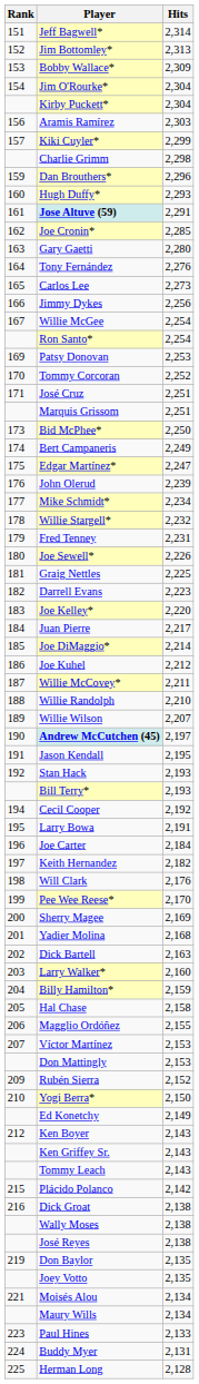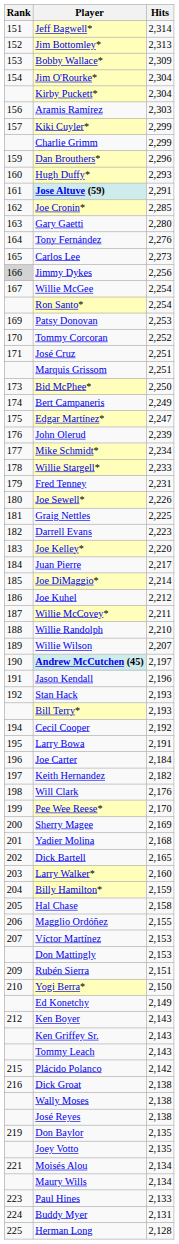 <table class="wikitable" style="float:left;">
 <tr style="white-space: nowrap;">
 <th>Rank</th>
 <th>Player</th>
 <th>Hits</th>
 </tr>
 <tr>
 <td>151</td>
 <td style="background:#ffffbb;"><a href='#'>Jeff Bagwell</a>*</td>
 <td>2,314</td>
 </tr>
 <tr>
 <td>152</td>
 <td style="background:#ffffbb;"><a href='#'>Jim Bottomley</a>*</td>
 <td>2,313</td>
 </tr>
 <tr>
 <td>153</td>
 <td style="background:#ffffbb;"><a href='#'>Bobby Wallace</a>*</td>
 <td>2,309</td>
 </tr>
 <tr>
 <td>154</td>
 <td style="background:#ffffbb;"><a href='#'>Jim O'Rourke</a>*</td>
 <td>2,304</td>
 </tr>
 <tr>
 <td></td>
 <td style="background:#ffffbb;"><a href='#'>Kirby Puckett</a>*</td>
 <td>2,304</td>
 </tr>
 <tr>
 <td>156</td>
 <td><a href='#'>Aramis Ramírez</a></td>
 <td>2,303</td>
 </tr>
 <tr>
 <td>157</td>
 <td style="background:#ffffbb;"><a href='#'>Kiki Cuyler</a>*</td>
 <td>2,299</td>
 </tr>
 <tr>
 <td></td>
 <td><a href='#'>Charlie Grimm</a></td>
-<td>2,298</td>
+<td>2,299</td>
 </tr>
 <tr>
 <td>159</td>
 <td style="background:#ffffbb;"><a href='#'>Dan Brouthers</a>*</td>
 <td>2,296</td>
 </tr>
 <tr>
 <td>160</td>
 <td style="background:#ffffbb;"><a href='#'>Hugh Duffy</a>*</td>
 <td>2,293</td>
 </tr>
 <tr>
 <td>161</td>
 <td scope="row" style="background:#cfecec;"><strong><a href='#'>Jose Altuve</a> (59)</strong></td>
 <td>2,291</td>
 </tr>
 <tr>
 <td>162</td>
 <td style="background:#ffffbb;"><a href='#'>Joe Cronin</a>*</td>
 <td>2,285</td>
 </tr>
 <tr>
 <td>163</td>
 <td><a href='#'>Gary Gaetti</a></td>
 <td>2,280</td>
 </tr>
 <tr>
 <td>164</td>
 <td><a href='#'>Tony Fernández</a></td>
 <td>2,276</td>
 </tr>
 <tr>
 <td>165</td>
 <td><a href='#'>Carlos Lee</a></td>
 <td>2,273</td>
 </tr>
 <tr>
-<td>166</td>
+<td style="background: lightgrey;">166</td>
 <td><a href='#'>Jimmy Dykes</a></td>
 <td>2,256</td>
 </tr>
 <tr>
 <td>167</td>
 <td><a href='#'>Willie McGee</a></td>
 <td>2,254</td>
 </tr>
 <tr>
 <td></td>
 <td style="background:#ffffbb;"><a href='#'>Ron Santo</a>*</td>
 <td>2,254</td>
 </tr>
 <tr>
 <td>169</td>
 <td><a href='#'>Patsy Donovan</a></td>
 <td>2,253</td>
 </tr>
 <tr>
 <td>170</td>
 <td><a href='#'>Tommy Corcoran</a></td>
 <td>2,252</td>
 </tr>
 <tr>
 <td>171</td>
 <td><a href='#'>José Cruz</a></td>
 <td>2,251</td>
 </tr>
 <tr>
 <td></td>
 <td><a href='#'>Marquis Grissom</a></td>
 <td>2,251</td>
 </tr>
 <tr>
 <td>173</td>
 <td style="background:#ffffbb;"><a href='#'>Bid McPhee</a>*</td>
 <td>2,250</td>
 </tr>
 <tr>
 <td>174</td>
 <td><a href='#'>Bert Campaneris</a></td>
 <td>2,249</td>
 </tr>
 <tr>
 <td>175</td>
 <td style="background:#ffffbb;"><a href='#'>Edgar Martínez</a>*</td>
 <td>2,247</td>
 </tr>
 <tr>
 <td>176</td>
 <td><a href='#'>John Olerud</a></td>
 <td>2,239</td>
 </tr>
 <tr>
 <td>177</td>
 <td style="background:#ffffbb;"><a href='#'>Mike Schmidt</a>*</td>
 <td>2,234</td>
 </tr>
 <tr>
 <td>178</td>
 <td style="background:#ffffbb;"><a href='#'>Willie Stargell</a>*</td>
-<td>2,232</td>
+<td>2,233</td>
 </tr>
 <tr>
 <td>179</td>
 <td><a href='#'>Fred Tenney</a></td>
 <td>2,231</td>
 </tr>
 <tr>
 <td>180</td>
 <td style="background:#ffffbb;"><a href='#'>Joe Sewell</a>*</td>
 <td>2,226</td>
 </tr>
 <tr>
 <td>181</td>
 <td><a href='#'>Graig Nettles</a></td>
 <td>2,225</td>
 </tr>
 <tr>
 <td>182</td>
 <td><a href='#'>Darrell Evans</a></td>
 <td>2,223</td>
 </tr>
 <tr>
 <td>183</td>
 <td style="background:#ffffbb;"><a href='#'>Joe Kelley</a>*</td>
 <td>2,220</td>
 </tr>
 <tr>
 <td>184</td>
 <td><a href='#'>Juan Pierre</a></td>
 <td>2,217</td>
 </tr>
 <tr>
 <td>185</td>
 <td style="background:#ffffbb;"><a href='#'>Joe DiMaggio</a>*</td>
 <td>2,214</td>
 </tr>
 <tr>
 <td>186</td>
 <td><a href='#'>Joe Kuhel</a></td>
 <td>2,212</td>
 </tr>
 <tr>
 <td>187</td>
 <td style="background:#ffffbb;"><a href='#'>Willie McCovey</a>*</td>
 <td>2,211</td>
 </tr>
 <tr>
 <td>188</td>
 <td><a href='#'>Willie Randolph</a></td>
 <td>2,210</td>
 </tr>
 <tr>
 <td>189</td>
 <td><a href='#'>Willie Wilson</a></td>
 <td>2,207</td>
 </tr>
 <tr>
 <td>190</td>
 <td style="background:#cfecec;"><strong><a href='#'>Andrew McCutchen</a> (45)</strong></td>
 <td>2,197</td>
 </tr>
 <tr>
 <td>191</td>
 <td><a href='#'>Jason Kendall</a></td>
-<td>2,195</td>
+<td>2,196</td>
 </tr>
 <tr>
 <td>192</td>
 <td><a href='#'>Stan Hack</a></td>
 <td>2,193</td>
 </tr>
 <tr>
 <td></td>
 <td style="background:#ffffbb;"><a href='#'>Bill Terry</a>*</td>
 <td>2,193</td>
 </tr>
 <tr>
 <td>194</td>
 <td><a href='#'>Cecil Cooper</a></td>
 <td>2,192</td>
 </tr>
 <tr>
 <td>195</td>
 <td><a href='#'>Larry Bowa</a></td>
 <td>2,191</td>
 </tr>
 <tr>
 <td>196</td>
 <td><a href='#'>Joe Carter</a></td>
 <td>2,184</td>
 </tr>
 <tr>
 <td>197</td>
 <td><a href='#'>Keith Hernandez</a></td>
 <td>2,182</td>
 </tr>
 <tr>
 <td>198</td>
 <td><a href='#'>Will Clark</a></td>
 <td>2,176</td>
 </tr>
 <tr>
 <td>199</td>
 <td style="background:#ffffbb;"><a href='#'>Pee Wee Reese</a>*</td>
 <td>2,170</td>
 </tr>
 <tr>
 <td>200</td>
 <td><a href='#'>Sherry Magee</a></td>
 <td>2,169</td>
 </tr>
 <tr>
 <td>201</td>
 <td><a href='#'>Yadier Molina</a></td>
 <td>2,168</td>
 </tr>
 <tr>
 <td>202</td>
 <td><a href='#'>Dick Bartell</a></td>
-<td>2,163</td>
+<td>2,165</td>
 </tr>
 <tr>
 <td>203</td>
 <td style="background:#ffffbb;"><a href='#'>Larry Walker</a>*</td>
 <td>2,160</td>
 </tr>
 <tr>
 <td>204</td>
 <td style="background:#ffffbb;"><a href='#'>Billy Hamilton</a>*</td>
 <td>2,159</td>
 </tr>
 <tr>
 <td>205</td>
 <td><a href='#'>Hal Chase</a></td>
 <td>2,158</td>
 </tr>
 <tr>
 <td>206</td>
 <td><a href='#'>Magglio Ordóñez</a></td>
 <td>2,155</td>
 </tr>
 <tr>
 <td>207</td>
 <td><a href='#'>Víctor Martínez</a></td>
 <td>2,153</td>
 </tr>
 <tr>
 <td></td>
 <td><a href='#'>Don Mattingly</a></td>
 <td>2,153</td>
 </tr>
 <tr>
 <td>209</td>
 <td><a href='#'>Rubén Sierra</a></td>
-<td>2,152</td>
+<td>2,151</td>
 </tr>
 <tr>
 <td>210</td>
 <td style="background:#ffffbb;"><a href='#'>Yogi Berra</a>*</td>
 <td>2,150</td>
 </tr>
 <tr>
 <td></td>
 <td><a href='#'>Ed Konetchy</a></td>
 <td>2,149</td>
 </tr>
 <tr>
 <td>212</td>
 <td><a href='#'>Ken Boyer</a></td>
 <td>2,143</td>
 </tr>
 <tr>
 <td></td>
 <td><a href='#'>Ken Griffey Sr.</a></td>
 <td>2,143</td>
 </tr>
 <tr>
 <td></td>
 <td><a href='#'>Tommy Leach</a></td>
 <td>2,143</td>
 </tr>
 <tr>
 <td>215</td>
 <td><a href='#'>Plácido Polanco</a></td>
 <td>2,142</td>
 </tr>
 <tr>
 <td>216</td>
 <td><a href='#'>Dick Groat</a></td>
 <td>2,138</td>
 </tr>
 <tr>
 <td></td>
 <td><a href='#'>Wally Moses</a></td>
 <td>2,138</td>
 </tr>
 <tr>
 <td></td>
 <td><a href='#'>José Reyes</a></td>
 <td>2,138</td>
 </tr>
 <tr>
 <td>219</td>
 <td><a href='#'>Don Baylor</a></td>
 <td>2,135</td>
 </tr>
 <tr>
 <td></td>
 <td><a href='#'>Joey Votto</a></td>
 <td>2,135</td>
 </tr>
 <tr>
 <td>221</td>
 <td><a href='#'>Moisés Alou</a></td>
 <td>2,134</td>
 </tr>
 <tr>
 <td></td>
 <td><a href='#'>Maury Wills</a></td>
 <td>2,134</td>
 </tr>
 <tr>
 <td>223</td>
 <td><a href='#'>Paul Hines</a></td>
 <td>2,133</td>
 </tr>
 <tr>
 <td>224</td>
 <td><a href='#'>Buddy Myer</a></td>
 <td>2,131</td>
 </tr>
 <tr>
 <td>225</td>
 <td><a href='#'>Herman Long</a></td>
 <td>2,128</td>
 </tr>
 </table>
